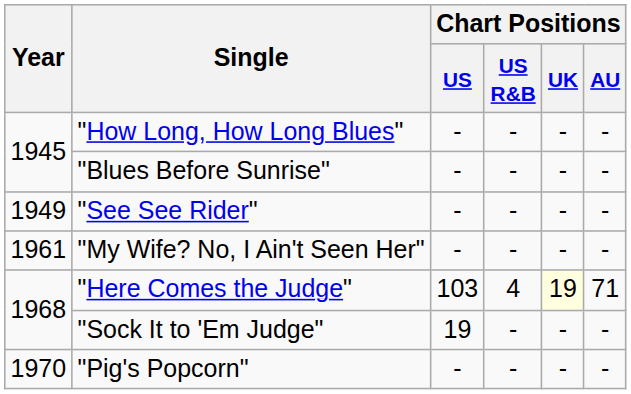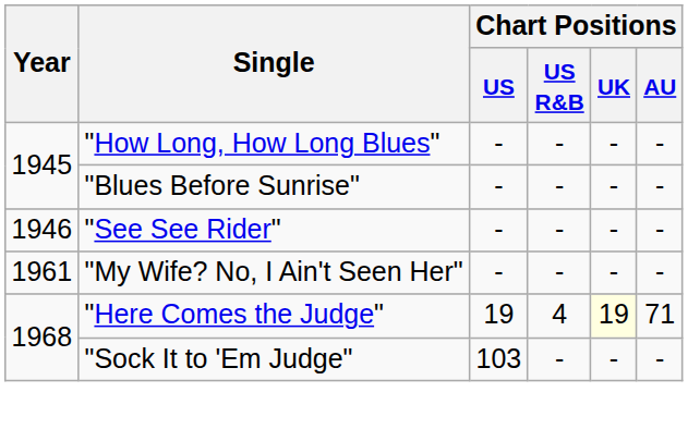 <table class="wikitable">
 <tr>
 <th rowspan="2">Year</th>
 <th rowspan="2">Single</th>
 <th colspan="4">Chart Positions</th>
 </tr>
 <tr>
 <th><small><a href='#'>US</a></small></th>
 <th><small><a href='#'>US<br>R&B</a></small></th>
 <th><small><a href='#'>UK</a></small></th>
 <th><small><a href='#'>AU</a></small></th>
 </tr>
 <tr>
 <td rowspan="2">1945</td>
 <td>"<a href='#'>How Long, How Long Blues</a>"</td>
 <td align="center">-</td>
 <td align="center">-</td>
 <td align="center">-</td>
 <td align="center">-</td>
 </tr>
 <tr>
 <td>"Blues Before Sunrise"</td>
 <td align="center">-</td>
 <td align="center">-</td>
 <td align="center">-</td>
 <td align="center">-</td>
 </tr>
 <tr>
-<td rowspan="1">1949</td>
+<td rowspan="1">1946</td>
 <td>"<a href='#'>See See Rider</a>"</td>
 <td align="center">-</td>
 <td align="center">-</td>
 <td align="center">-</td>
 <td align="center">-</td>
 </tr>
 <tr>
 <td rowspan="1">1961</td>
 <td>"My Wife? No, I Ain't Seen Her"</td>
 <td align="center">-</td>
 <td align="center">-</td>
 <td align="center">-</td>
 <td align="center">-</td>
 </tr>
 <tr>
 <td rowspan="2">1968</td>
 <td>"<a href='#'>Here Comes the Judge</a>"</td>
-<td align="center">103</td>
+<td align="center">19</td>
 <td align="center">4</td>
 <td align="center" style="background: lightyellow;">19</td>
 <td align="center">71</td>
 </tr>
 <tr>
 <td>"Sock It to 'Em Judge"</td>
-<td align="center">19</td>
-<td align="center">-</td>
-<td align="center">-</td>
-<td align="center">-</td>
-</tr>
-<tr>
-<td rowspan="1">1970</td>
-<td>"Pig's Popcorn"</td>
-<td align="center">-</td>
+<td align="center">103</td>
 <td align="center">-</td>
 <td align="center">-</td>
 <td align="center">-</td>
 </tr>
 </table>
